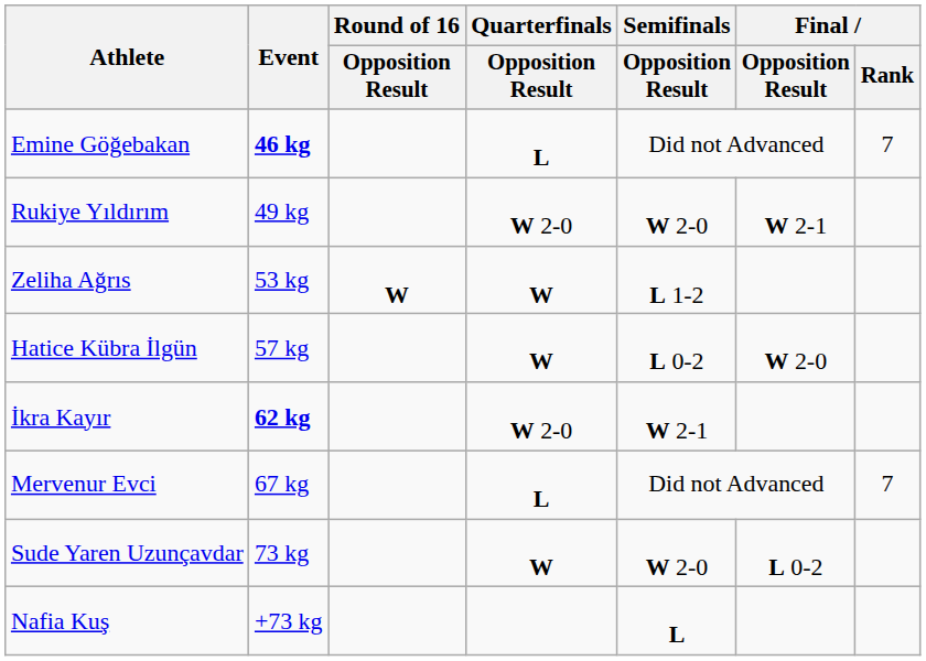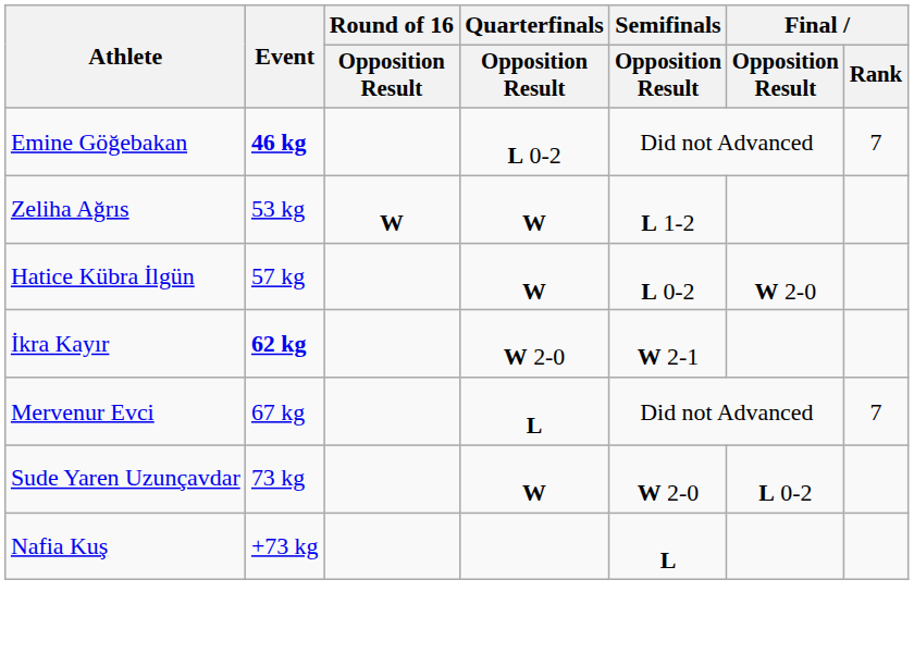 <table class=wikitable style=font-size:90%;text-align:center>
 <tr>
 <th rowspan=2>Athlete</th>
 <th rowspan=2>Event</th>
 <th>Round of 16</th>
 <th>Quarterfinals</th>
 <th>Semifinals</th>
 <th colspan=2>Final / </th>
 </tr>
 <tr style=font-size:95%>
 <th>Opposition<br>Result</th>
 <th>Opposition<br>Result</th>
 <th>Opposition<br>Result</th>
 <th>Opposition<br>Result</th>
 <th>Rank</th>
 </tr>
 <tr>
 <td align=left><a href='#'>Emine Göğebakan</a></td>
 <td align=left><strong><a href='#'>46 kg</a></strong></td>
 <td></td>
-<td><br><strong>L</strong></td>
+<td><br><strong>L</strong> 0-2</td>
 <td colspan=2>Did not Advanced</td>
 <td>7</td>
-</tr>
-<tr>
-<td align=left><a href='#'>Rukiye Yıldırım</a></td>
-<td align=left><a href='#'>49 kg</a></td>
-<td></td>
-<td><br><strong>W</strong> 2-0</td>
-<td><br><strong>W</strong> 2-0</td>
-<td><br><strong>W</strong> 2-1</td>
-<td></td>
 </tr>
 <tr>
 <td align=left><a href='#'>Zeliha Ağrıs</a></td>
 <td align=left><a href='#'>53 kg</a></td>
 <td><br><strong>W</strong></td>
 <td><br><strong>W</strong></td>
 <td><br><strong>L</strong> 1-2</td>
 <td></td>
 <td></td>
 </tr>
 <tr>
 <td align=left><a href='#'>Hatice Kübra İlgün</a></td>
 <td align=left><a href='#'>57 kg</a></td>
 <td></td>
 <td><br><strong>W</strong></td>
 <td><br><strong>L</strong> 0-2</td>
 <td><br><strong>W</strong> 2-0</td>
 <td></td>
 </tr>
 <tr>
 <td align=left><a href='#'>İkra Kayır</a></td>
 <td align=left><strong><a href='#'>62 kg</a></strong></td>
 <td></td>
 <td><br><strong>W</strong> 2-0</td>
 <td><br><strong>W</strong> 2-1</td>
 <td></td>
 <td></td>
 </tr>
 <tr>
 <td align=left><a href='#'>Mervenur Evci</a></td>
 <td align=left><a href='#'>67 kg</a></td>
 <td></td>
 <td><br><strong>L</strong></td>
 <td colspan=2>Did not Advanced</td>
 <td>7</td>
 </tr>
 <tr>
 <td align=left><a href='#'>Sude Yaren Uzunçavdar</a></td>
 <td align=left><a href='#'>73 kg</a></td>
 <td></td>
 <td><br><strong>W</strong></td>
 <td><br><strong>W</strong> 2-0</td>
 <td><br><strong>L</strong> 0-2</td>
 <td></td>
 </tr>
 <tr>
 <td align=left><a href='#'>Nafia Kuş</a></td>
 <td align=left><a href='#'>+73 kg</a></td>
 <td></td>
 <td></td>
 <td><br><strong>L</strong></td>
 <td></td>
 <td></td>
 </tr>
 </table>
